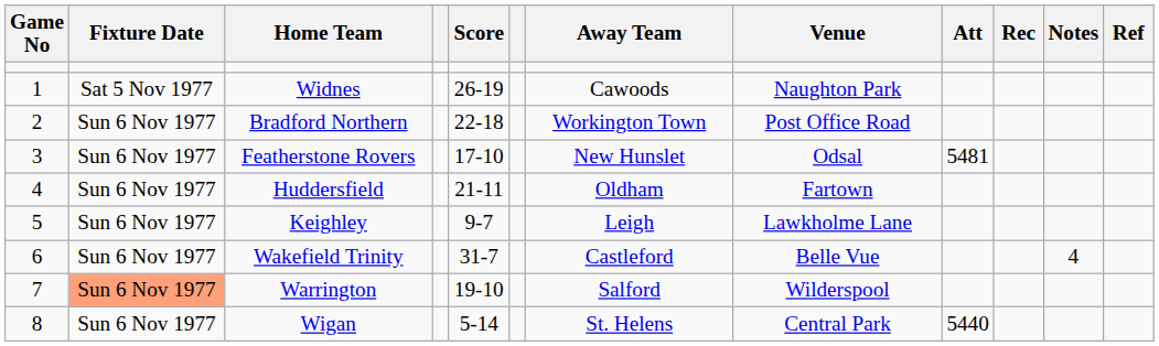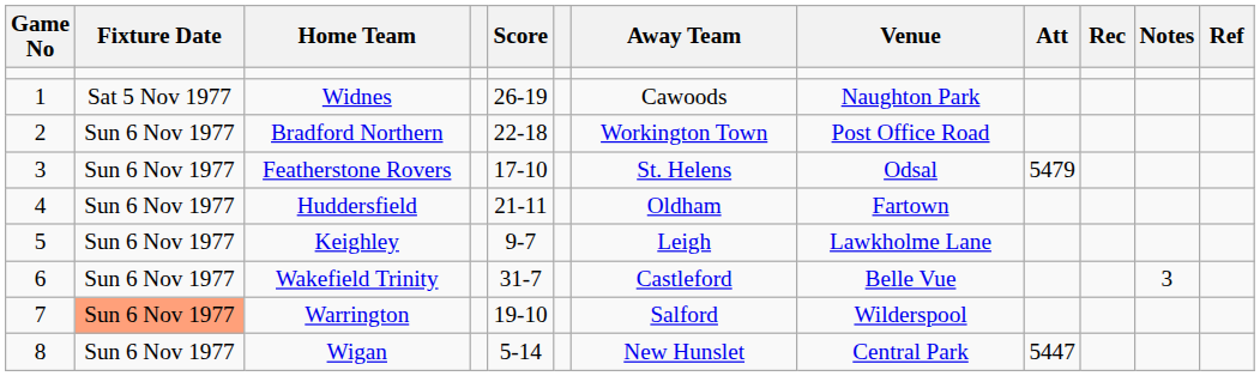 <table class="wikitable" style="text-align:center;">
 <tr>
 <th width=10 abbr="No">Game No</th>
 <th width=110 abbr="Date">Fixture Date</th>
 <th width=150 abbr="Home Team">Home Team</th>
 <th width=5 abbr="space"></th>
 <th width=20 abbr="Score">Score</th>
 <th width=5 abbr="space"></th>
 <th width=150 abbr="Away Team">Away Team</th>
 <th width=150 abbr="Venue">Venue</th>
 <th width=30 abbr="Att">Att</th>
 <th width=30 abbr="Rec">Rec</th>
 <th width=20 abbr="Notes">Notes</th>
 <th width=30 abbr="Ref">Ref</th>
 </tr>
 <tr>
 <td></td>
 <td></td>
 <td></td>
 <td></td>
 <td></td>
 <td></td>
 <td></td>
 <td></td>
 <td></td>
 <td></td>
 <td></td>
 <td></td>
 </tr>
 <tr>
 <td>1</td>
 <td>Sat 5 Nov 1977</td>
 <td><a href='#'>Widnes</a></td>
 <td></td>
 <td>26-19</td>
 <td></td>
 <td>Cawoods</td>
 <td><a href='#'>Naughton Park</a></td>
 <td></td>
 <td></td>
 <td></td>
 <td></td>
 </tr>
 <tr>
 <td>2</td>
 <td>Sun 6 Nov 1977</td>
 <td><a href='#'>Bradford Northern</a></td>
 <td></td>
 <td>22-18</td>
 <td></td>
 <td><a href='#'>Workington Town</a></td>
 <td><a href='#'>Post Office Road</a></td>
 <td></td>
 <td></td>
 <td></td>
 <td></td>
 </tr>
 <tr>
 <td>3</td>
 <td>Sun 6 Nov 1977</td>
 <td><a href='#'>Featherstone Rovers</a></td>
 <td></td>
 <td>17-10</td>
 <td></td>
-<td><a href='#'>New Hunslet</a></td>
+<td><a href='#'>St. Helens</a></td>
 <td><a href='#'>Odsal</a></td>
-<td>5481</td>
+<td>5479</td>
 <td></td>
 <td></td>
 <td></td>
 </tr>
 <tr>
 <td>4</td>
 <td>Sun 6 Nov 1977</td>
 <td><a href='#'>Huddersfield</a></td>
 <td></td>
 <td>21-11</td>
 <td></td>
 <td><a href='#'>Oldham</a></td>
 <td><a href='#'>Fartown</a></td>
 <td></td>
 <td></td>
 <td></td>
 <td></td>
 </tr>
 <tr>
 <td>5</td>
 <td>Sun 6 Nov 1977</td>
 <td><a href='#'>Keighley</a></td>
 <td></td>
 <td>9-7</td>
 <td></td>
 <td><a href='#'>Leigh</a></td>
 <td><a href='#'>Lawkholme Lane</a></td>
 <td></td>
 <td></td>
 <td></td>
 <td></td>
 </tr>
 <tr>
 <td>6</td>
 <td>Sun 6 Nov 1977</td>
 <td><a href='#'>Wakefield Trinity</a></td>
 <td></td>
 <td>31-7</td>
 <td></td>
 <td><a href='#'>Castleford</a></td>
 <td><a href='#'>Belle Vue</a></td>
 <td></td>
 <td></td>
-<td>4</td>
+<td>3</td>
 <td></td>
 </tr>
 <tr>
 <td>7</td>
 <td style="background: lightsalmon;">Sun 6 Nov 1977</td>
 <td><a href='#'>Warrington</a></td>
 <td></td>
 <td>19-10</td>
 <td></td>
 <td><a href='#'>Salford</a></td>
 <td><a href='#'>Wilderspool</a></td>
 <td></td>
 <td></td>
 <td></td>
 <td></td>
 </tr>
 <tr>
 <td>8</td>
 <td>Sun 6 Nov 1977</td>
 <td><a href='#'>Wigan</a></td>
 <td></td>
 <td>5-14</td>
 <td></td>
-<td><a href='#'>St. Helens</a></td>
+<td><a href='#'>New Hunslet</a></td>
 <td><a href='#'>Central Park</a></td>
-<td>5440</td>
+<td>5447</td>
 <td></td>
 <td></td>
 <td></td>
 </tr>
 </table>
